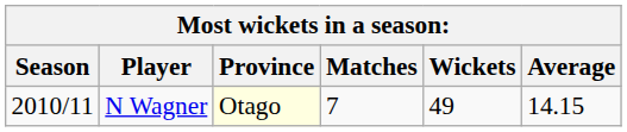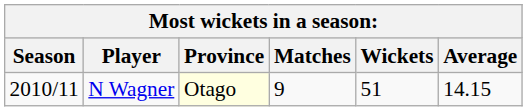 <table class="wikitable">
 <tr>
 <th colspan="6"><strong>Most  wickets in a season:</strong></th>
 </tr>
 <tr>
 <th><strong>Season</strong></th>
 <th><strong>Player</strong></th>
 <th><strong>Province</strong></th>
 <th><strong>Matches</strong></th>
 <th><strong>Wickets</strong></th>
 <th><strong>Average</strong></th>
 </tr>
 <tr>
 <td>2010/11</td>
 <td><a href='#'>N Wagner</a></td>
 <td style="background: lightyellow;">Otago</td>
-<td>7</td>
-<td>49</td>
+<td>9</td>
+<td>51</td>
 <td>14.15</td>
 </tr>
 </table>
